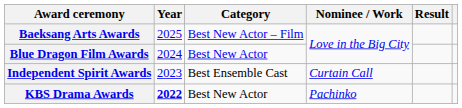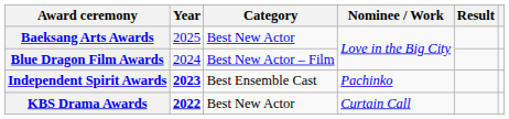 <table class="wikitable plainrowheaders sortable">
 <tr>
 <th scope="col">Award ceremony</th>
 <th scope="col">Year</th>
 <th scope="col">Category</th>
 <th scope="col">Nominee / Work</th>
 <th scope="col">Result</th>
 <th scope="col" class="unsortable"></th>
 </tr>
 <tr>
 <th scope="row" rowspan="1"><a href='#'>Baeksang Arts Awards</a></th>
 <td style="text-align:center"><a href='#'>2025</a></td>
-<td rowspan="1"><a href='#'>Best New Actor – Film</a></td>
+<td><a href='#'>Best New Actor</a></td>
 <td rowspan="2"><em><a href='#'>Love in the Big City</a></em></td>
 <td></td>
 <td style="text-align:center"></td>
 </tr>
 <tr>
 <th scope="row"  rowspan="1"><a href='#'>Blue Dragon Film Awards</a></th>
 <td style="text-align:center" rowspan="1"><a href='#'>2024</a></td>
-<td><a href='#'>Best New Actor</a></td>
+<td rowspan="1"><a href='#'>Best New Actor – Film</a></td>
 <td></td>
 <td style="text-align:center"></td>
 </tr>
 <tr>
 <th scope="row"  rowspan="1"><a href='#'>Independent Spirit Awards</a></th>
-<td style="text-align:center" rowspan="1"><a href='#'>2023</a></td>
+<td style="text-align:center" rowspan="1"><strong><a href='#'>2023</a></strong></td>
 <td>Best Ensemble Cast</td>
-<td><em><a href='#'>Curtain Call</a></em></td>
+<td><em><a href='#'>Pachinko</a></em></td>
 <td></td>
 <td style="text-align:center"></td>
 </tr>
 <tr>
 <th scope="row"  rowspan="1"><a href='#'>KBS Drama Awards</a></th>
 <td style="text-align:center" rowspan="1"><strong><a href='#'>2022</a></strong></td>
 <td>Best New Actor</td>
-<td><em><a href='#'>Pachinko</a></em></td>
+<td><em><a href='#'>Curtain Call</a></em></td>
 <td></td>
 <td style="text-align:center"></td>
 </tr>
 </table>
